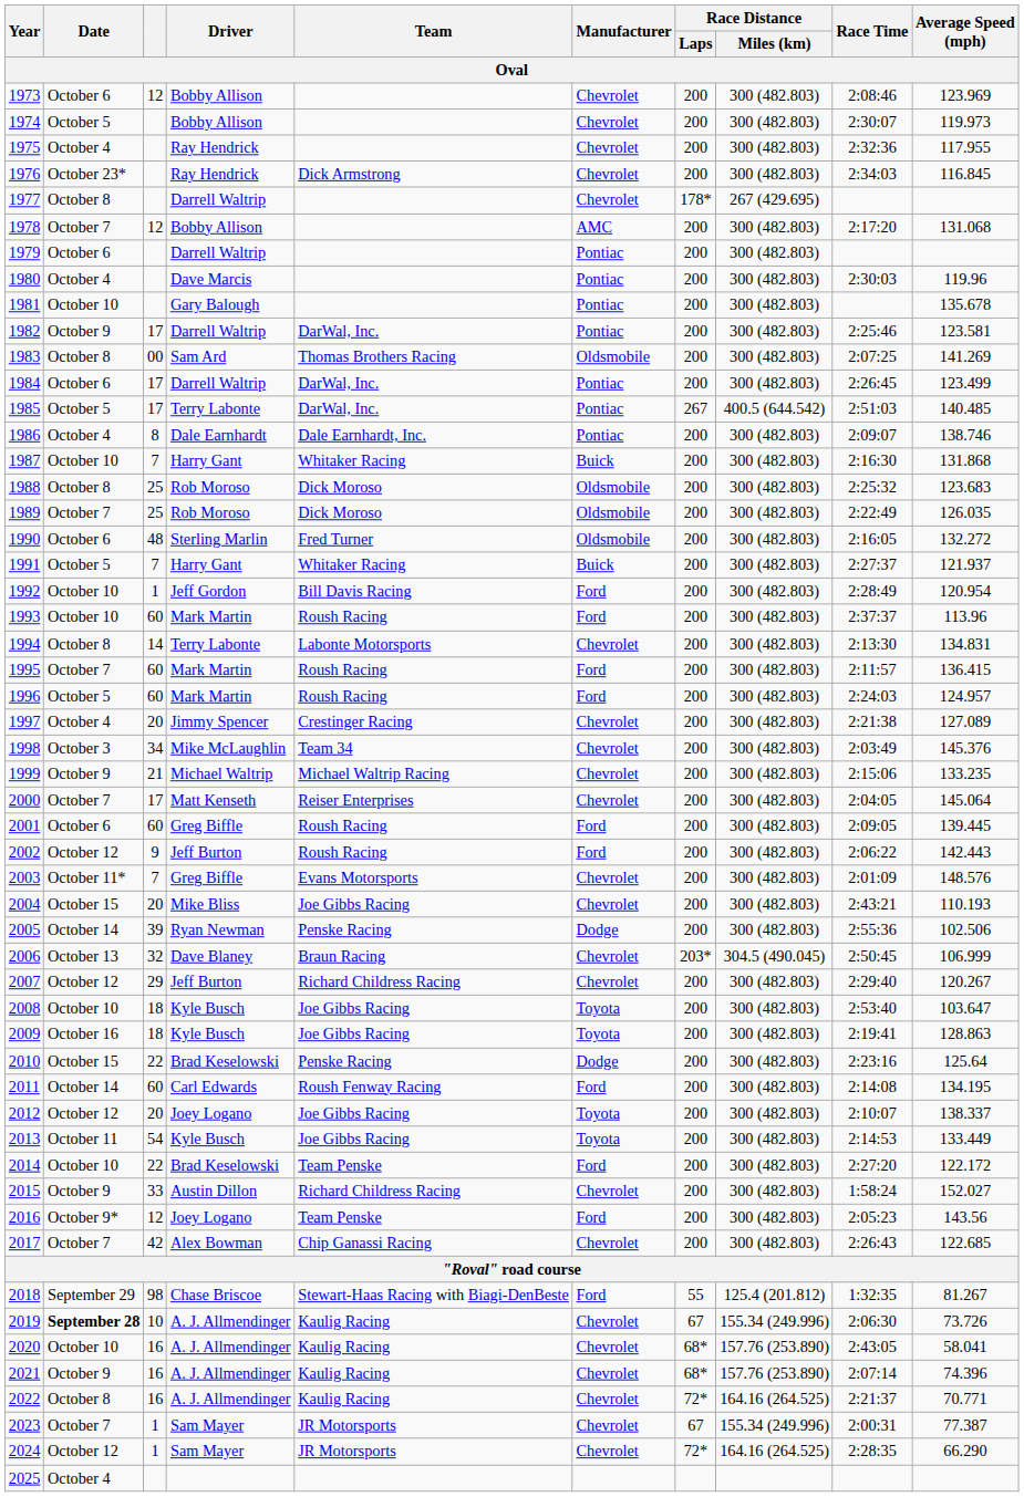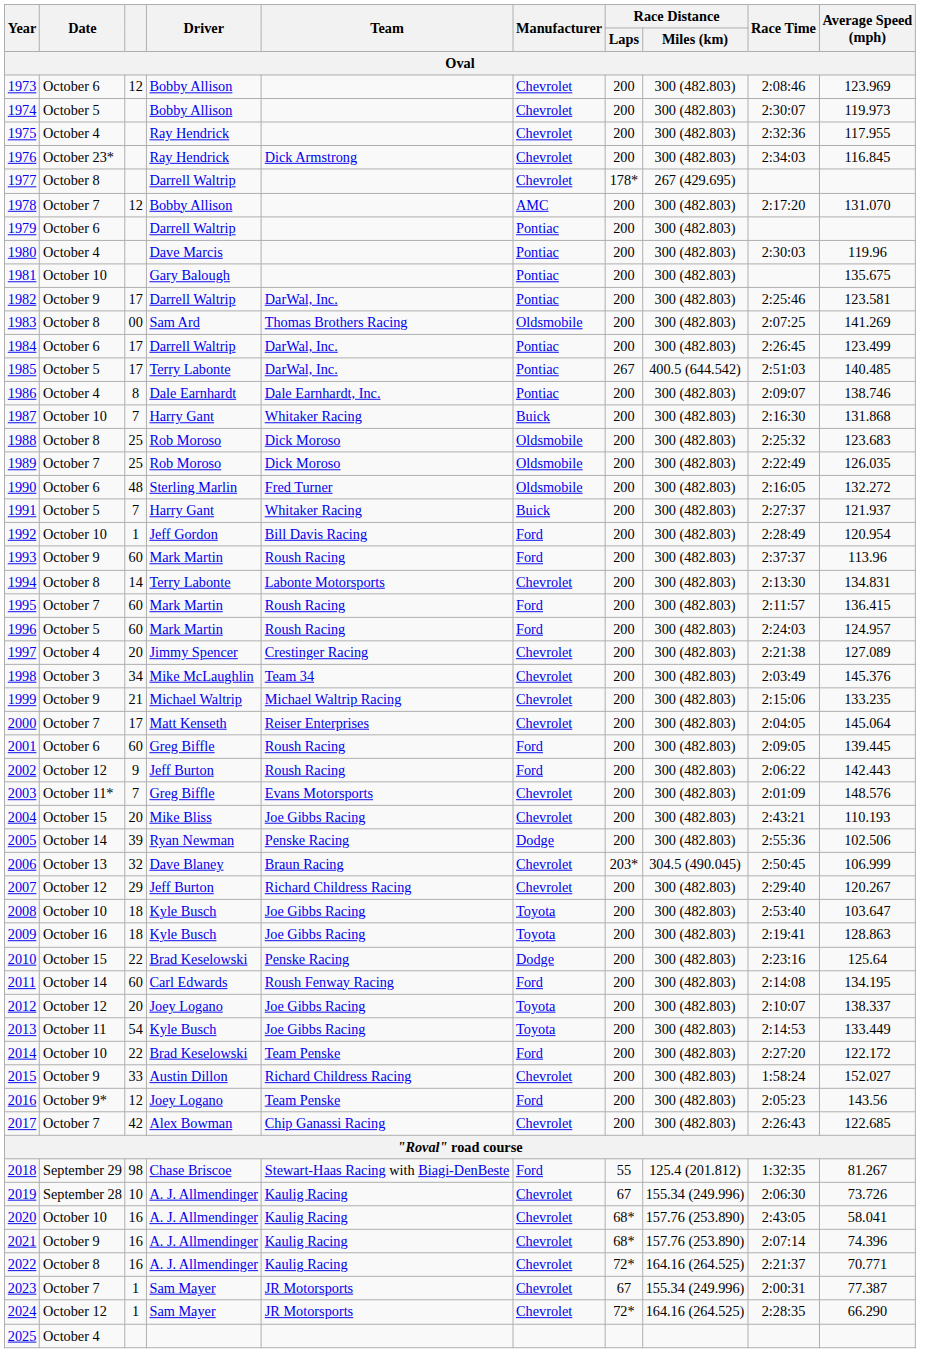 <table class="wikitable" style="font-size: 95%;">
 <tr>
 <th rowspan="2">Year</th>
 <th rowspan="2">Date</th>
 <th rowspan="2"></th>
 <th rowspan="2">Driver</th>
 <th rowspan="2">Team</th>
 <th rowspan="2">Manufacturer</th>
 <th colspan="2">Race Distance</th>
 <th rowspan="2">Race Time</th>
 <th rowspan="2">Average Speed<br>(mph)</th>
 </tr>
 <tr>
 <th>Laps</th>
 <th>Miles (km)</th>
 </tr>
 <tr>
 <th colspan=11>Oval</th>
 </tr>
 <tr>
 <td><a href='#'>1973</a></td>
 <td>October 6</td>
 <td align="center">12</td>
 <td><a href='#'>Bobby Allison</a></td>
 <td></td>
 <td><a href='#'>Chevrolet</a></td>
 <td align="center">200</td>
 <td align="center">300 (482.803)</td>
 <td align="center">2:08:46</td>
 <td align="center">123.969</td>
 </tr>
 <tr>
 <td><a href='#'>1974</a></td>
 <td>October 5</td>
 <td align="center"></td>
 <td><a href='#'>Bobby Allison</a></td>
 <td></td>
 <td><a href='#'>Chevrolet</a></td>
 <td align="center">200</td>
 <td align="center">300 (482.803)</td>
 <td align="center">2:30:07</td>
 <td align="center">119.973</td>
 </tr>
 <tr>
 <td><a href='#'>1975</a></td>
 <td>October 4</td>
 <td align="center"></td>
 <td><a href='#'>Ray Hendrick</a></td>
 <td></td>
 <td><a href='#'>Chevrolet</a></td>
 <td align="center">200</td>
 <td align="center">300 (482.803)</td>
 <td align="center">2:32:36</td>
 <td align="center">117.955</td>
 </tr>
 <tr>
 <td><a href='#'>1976</a></td>
 <td>October 23*</td>
 <td align="center"></td>
 <td><a href='#'>Ray Hendrick</a></td>
 <td><a href='#'>Dick Armstrong</a></td>
 <td><a href='#'>Chevrolet</a></td>
 <td align="center">200</td>
 <td align="center">300 (482.803)</td>
 <td align="center">2:34:03</td>
 <td align="center">116.845</td>
 </tr>
 <tr>
 <td><a href='#'>1977</a></td>
 <td>October 8</td>
 <td align="center"></td>
 <td><a href='#'>Darrell Waltrip</a></td>
 <td></td>
 <td><a href='#'>Chevrolet</a></td>
 <td align="center">178*</td>
 <td align="center">267 (429.695)</td>
 <td align="center"></td>
 <td align="center"></td>
 </tr>
 <tr>
 <td><a href='#'>1978</a></td>
 <td>October 7</td>
 <td align="center">12</td>
 <td><a href='#'>Bobby Allison</a></td>
 <td></td>
 <td><a href='#'>AMC</a></td>
 <td align="center">200</td>
 <td align="center">300 (482.803)</td>
 <td align="center">2:17:20</td>
-<td align="center">131.068</td>
+<td align="center">131.070</td>
 </tr>
 <tr>
 <td><a href='#'>1979</a></td>
 <td>October 6</td>
 <td align="center"></td>
 <td><a href='#'>Darrell Waltrip</a></td>
 <td></td>
 <td><a href='#'>Pontiac</a></td>
 <td align="center">200</td>
 <td align="center">300 (482.803)</td>
 <td align="center"></td>
 <td align="center"></td>
 </tr>
 <tr>
 <td><a href='#'>1980</a></td>
 <td>October 4</td>
 <td align="center"></td>
 <td><a href='#'>Dave Marcis</a></td>
 <td></td>
 <td><a href='#'>Pontiac</a></td>
 <td align="center">200</td>
 <td align="center">300 (482.803)</td>
 <td align="center">2:30:03</td>
 <td align="center">119.96</td>
 </tr>
 <tr>
 <td><a href='#'>1981</a></td>
 <td>October 10</td>
 <td align="center"></td>
 <td><a href='#'>Gary Balough</a></td>
 <td></td>
 <td><a href='#'>Pontiac</a></td>
 <td align="center">200</td>
 <td align="center">300 (482.803)</td>
 <td align="center"></td>
-<td align="center">135.678</td>
+<td align="center">135.675</td>
 </tr>
 <tr>
 <td><a href='#'>1982</a></td>
 <td>October 9</td>
 <td align="center">17</td>
 <td><a href='#'>Darrell Waltrip</a></td>
 <td><a href='#'>DarWal, Inc.</a></td>
 <td><a href='#'>Pontiac</a></td>
 <td align="center">200</td>
 <td align="center">300 (482.803)</td>
 <td align="center">2:25:46</td>
 <td align="center">123.581</td>
 </tr>
 <tr>
 <td><a href='#'>1983</a></td>
 <td>October 8</td>
 <td align="center">00</td>
 <td><a href='#'>Sam Ard</a></td>
 <td><a href='#'>Thomas Brothers Racing</a></td>
 <td><a href='#'>Oldsmobile</a></td>
 <td align="center">200</td>
 <td align="center">300 (482.803)</td>
 <td align="center">2:07:25</td>
 <td align="center">141.269</td>
 </tr>
 <tr>
 <td><a href='#'>1984</a></td>
 <td>October 6</td>
 <td align="center">17</td>
 <td><a href='#'>Darrell Waltrip</a></td>
 <td><a href='#'>DarWal, Inc.</a></td>
 <td><a href='#'>Pontiac</a></td>
 <td align="center">200</td>
 <td align="center">300 (482.803)</td>
 <td align="center">2:26:45</td>
 <td align="center">123.499</td>
 </tr>
 <tr>
 <td><a href='#'>1985</a></td>
 <td>October 5</td>
 <td align="center">17</td>
 <td><a href='#'>Terry Labonte</a></td>
 <td><a href='#'>DarWal, Inc.</a></td>
 <td><a href='#'>Pontiac</a></td>
 <td align="center">267</td>
 <td align="center">400.5 (644.542)</td>
 <td align="center">2:51:03</td>
 <td align="center">140.485</td>
 </tr>
 <tr>
 <td><a href='#'>1986</a></td>
 <td>October 4</td>
 <td align="center">8</td>
 <td><a href='#'>Dale Earnhardt</a></td>
 <td><a href='#'>Dale Earnhardt, Inc.</a></td>
 <td><a href='#'>Pontiac</a></td>
 <td align="center">200</td>
 <td align="center">300 (482.803)</td>
 <td align="center">2:09:07</td>
 <td align="center">138.746</td>
 </tr>
 <tr>
 <td><a href='#'>1987</a></td>
 <td>October 10</td>
 <td align="center">7</td>
 <td><a href='#'>Harry Gant</a></td>
 <td><a href='#'>Whitaker Racing</a></td>
 <td><a href='#'>Buick</a></td>
 <td align="center">200</td>
 <td align="center">300 (482.803)</td>
 <td align="center">2:16:30</td>
 <td align="center">131.868</td>
 </tr>
 <tr>
 <td><a href='#'>1988</a></td>
 <td>October 8</td>
 <td align="center">25</td>
 <td><a href='#'>Rob Moroso</a></td>
 <td><a href='#'>Dick Moroso</a></td>
 <td><a href='#'>Oldsmobile</a></td>
 <td align="center">200</td>
 <td align="center">300 (482.803)</td>
 <td align="center">2:25:32</td>
 <td align="center">123.683</td>
 </tr>
 <tr>
 <td><a href='#'>1989</a></td>
 <td>October 7</td>
 <td align="center">25</td>
 <td><a href='#'>Rob Moroso</a></td>
 <td><a href='#'>Dick Moroso</a></td>
 <td><a href='#'>Oldsmobile</a></td>
 <td align="center">200</td>
 <td align="center">300 (482.803)</td>
 <td align="center">2:22:49</td>
 <td align="center">126.035</td>
 </tr>
 <tr>
 <td><a href='#'>1990</a></td>
 <td>October 6</td>
 <td align="center">48</td>
 <td><a href='#'>Sterling Marlin</a></td>
 <td><a href='#'>Fred Turner</a></td>
 <td><a href='#'>Oldsmobile</a></td>
 <td align="center">200</td>
 <td align="center">300 (482.803)</td>
 <td align="center">2:16:05</td>
 <td align="center">132.272</td>
 </tr>
 <tr>
 <td><a href='#'>1991</a></td>
 <td>October 5</td>
 <td align="center">7</td>
 <td><a href='#'>Harry Gant</a></td>
 <td><a href='#'>Whitaker Racing</a></td>
 <td><a href='#'>Buick</a></td>
 <td align="center">200</td>
 <td align="center">300 (482.803)</td>
 <td align="center">2:27:37</td>
 <td align="center">121.937</td>
 </tr>
 <tr>
 <td><a href='#'>1992</a></td>
 <td>October 10</td>
 <td align="center">1</td>
 <td><a href='#'>Jeff Gordon</a></td>
 <td><a href='#'>Bill Davis Racing</a></td>
 <td><a href='#'>Ford</a></td>
 <td align="center">200</td>
 <td align="center">300 (482.803)</td>
 <td align="center">2:28:49</td>
 <td align="center">120.954</td>
 </tr>
 <tr>
 <td><a href='#'>1993</a></td>
-<td>October 10</td>
+<td>October 9</td>
 <td align="center">60</td>
 <td><a href='#'>Mark Martin</a></td>
 <td><a href='#'>Roush Racing</a></td>
 <td><a href='#'>Ford</a></td>
 <td align="center">200</td>
 <td align="center">300 (482.803)</td>
 <td align="center">2:37:37</td>
 <td align="center">113.96</td>
 </tr>
 <tr>
 <td><a href='#'>1994</a></td>
 <td>October 8</td>
 <td align="center">14</td>
 <td><a href='#'>Terry Labonte</a></td>
 <td><a href='#'>Labonte Motorsports</a></td>
 <td><a href='#'>Chevrolet</a></td>
 <td align="center">200</td>
 <td align="center">300 (482.803)</td>
 <td align="center">2:13:30</td>
 <td align="center">134.831</td>
 </tr>
 <tr>
 <td><a href='#'>1995</a></td>
 <td>October 7</td>
 <td align="center">60</td>
 <td><a href='#'>Mark Martin</a></td>
 <td><a href='#'>Roush Racing</a></td>
 <td><a href='#'>Ford</a></td>
 <td align="center">200</td>
 <td align="center">300 (482.803)</td>
 <td align="center">2:11:57</td>
 <td align="center">136.415</td>
 </tr>
 <tr>
 <td><a href='#'>1996</a></td>
 <td>October 5</td>
 <td align="center">60</td>
 <td><a href='#'>Mark Martin</a></td>
 <td><a href='#'>Roush Racing</a></td>
 <td><a href='#'>Ford</a></td>
 <td align="center">200</td>
 <td align="center">300 (482.803)</td>
 <td align="center">2:24:03</td>
 <td align="center">124.957</td>
 </tr>
 <tr>
 <td><a href='#'>1997</a></td>
 <td>October 4</td>
 <td align="center">20</td>
 <td><a href='#'>Jimmy Spencer</a></td>
 <td><a href='#'>Crestinger Racing</a></td>
 <td><a href='#'>Chevrolet</a></td>
 <td align="center">200</td>
 <td align="center">300 (482.803)</td>
 <td align="center">2:21:38</td>
 <td align="center">127.089</td>
 </tr>
 <tr>
 <td><a href='#'>1998</a></td>
 <td>October 3</td>
 <td align="center">34</td>
 <td><a href='#'>Mike McLaughlin</a></td>
 <td><a href='#'>Team 34</a></td>
 <td><a href='#'>Chevrolet</a></td>
 <td align="center">200</td>
 <td align="center">300 (482.803)</td>
 <td align="center">2:03:49</td>
 <td align="center">145.376</td>
 </tr>
 <tr>
 <td><a href='#'>1999</a></td>
 <td>October 9</td>
 <td align="center">21</td>
 <td><a href='#'>Michael Waltrip</a></td>
 <td><a href='#'>Michael Waltrip Racing</a></td>
 <td><a href='#'>Chevrolet</a></td>
 <td align="center">200</td>
 <td align="center">300 (482.803)</td>
 <td align="center">2:15:06</td>
 <td align="center">133.235</td>
 </tr>
 <tr>
 <td><a href='#'>2000</a></td>
 <td>October 7</td>
 <td align="center">17</td>
 <td><a href='#'>Matt Kenseth</a></td>
 <td><a href='#'>Reiser Enterprises</a></td>
 <td><a href='#'>Chevrolet</a></td>
 <td align="center">200</td>
 <td align="center">300 (482.803)</td>
 <td align="center">2:04:05</td>
 <td align="center">145.064</td>
 </tr>
 <tr>
 <td><a href='#'>2001</a></td>
 <td>October 6</td>
 <td align="center">60</td>
 <td><a href='#'>Greg Biffle</a></td>
 <td><a href='#'>Roush Racing</a></td>
 <td><a href='#'>Ford</a></td>
 <td align="center">200</td>
 <td align="center">300 (482.803)</td>
 <td align="center">2:09:05</td>
 <td align="center">139.445</td>
 </tr>
 <tr>
 <td><a href='#'>2002</a></td>
 <td>October 12</td>
 <td align="center">9</td>
 <td><a href='#'>Jeff Burton</a></td>
 <td><a href='#'>Roush Racing</a></td>
 <td><a href='#'>Ford</a></td>
 <td align="center">200</td>
 <td align="center">300 (482.803)</td>
 <td align="center">2:06:22</td>
 <td align="center">142.443</td>
 </tr>
 <tr>
 <td><a href='#'>2003</a></td>
 <td>October 11*</td>
 <td align="center">7</td>
 <td><a href='#'>Greg Biffle</a></td>
 <td><a href='#'>Evans Motorsports</a></td>
 <td><a href='#'>Chevrolet</a></td>
 <td align="center">200</td>
 <td align="center">300 (482.803)</td>
 <td align="center">2:01:09</td>
 <td align="center">148.576</td>
 </tr>
 <tr>
 <td><a href='#'>2004</a></td>
 <td>October 15</td>
 <td align="center">20</td>
 <td><a href='#'>Mike Bliss</a></td>
 <td><a href='#'>Joe Gibbs Racing</a></td>
 <td><a href='#'>Chevrolet</a></td>
 <td align="center">200</td>
 <td align="center">300 (482.803)</td>
 <td align="center">2:43:21</td>
 <td align="center">110.193</td>
 </tr>
 <tr>
 <td><a href='#'>2005</a></td>
 <td>October 14</td>
 <td align="center">39</td>
 <td><a href='#'>Ryan Newman</a></td>
 <td><a href='#'>Penske Racing</a></td>
 <td><a href='#'>Dodge</a></td>
 <td align="center">200</td>
 <td align="center">300 (482.803)</td>
 <td align="center">2:55:36</td>
 <td align="center">102.506</td>
 </tr>
 <tr>
 <td><a href='#'>2006</a></td>
 <td>October 13</td>
 <td align="center">32</td>
 <td><a href='#'>Dave Blaney</a></td>
 <td><a href='#'>Braun Racing</a></td>
 <td><a href='#'>Chevrolet</a></td>
 <td align="center">203*</td>
 <td align="center">304.5 (490.045)</td>
 <td align="center">2:50:45</td>
 <td align="center">106.999</td>
 </tr>
 <tr>
 <td><a href='#'>2007</a></td>
 <td>October 12</td>
 <td align="center">29</td>
 <td><a href='#'>Jeff Burton</a></td>
 <td><a href='#'>Richard Childress Racing</a></td>
 <td><a href='#'>Chevrolet</a></td>
 <td align="center">200</td>
 <td align="center">300 (482.803)</td>
 <td align="center">2:29:40</td>
 <td align="center">120.267</td>
 </tr>
 <tr>
 <td><a href='#'>2008</a></td>
 <td>October 10</td>
 <td align="center">18</td>
 <td><a href='#'>Kyle Busch</a></td>
 <td><a href='#'>Joe Gibbs Racing</a></td>
 <td><a href='#'>Toyota</a></td>
 <td align="center">200</td>
 <td align="center">300 (482.803)</td>
 <td align="center">2:53:40</td>
 <td align="center">103.647</td>
 </tr>
 <tr>
 <td><a href='#'>2009</a></td>
 <td>October 16</td>
 <td align="center">18</td>
 <td><a href='#'>Kyle Busch</a></td>
 <td><a href='#'>Joe Gibbs Racing</a></td>
 <td><a href='#'>Toyota</a></td>
 <td align="center">200</td>
 <td align="center">300 (482.803)</td>
 <td align="center">2:19:41</td>
 <td align="center">128.863</td>
 </tr>
 <tr>
 <td><a href='#'>2010</a></td>
 <td>October 15</td>
 <td align="center">22</td>
 <td><a href='#'>Brad Keselowski</a></td>
 <td><a href='#'>Penske Racing</a></td>
 <td><a href='#'>Dodge</a></td>
 <td align="center">200</td>
 <td align="center">300 (482.803)</td>
 <td align="center">2:23:16</td>
 <td align="center">125.64</td>
 </tr>
 <tr>
 <td><a href='#'>2011</a></td>
 <td>October 14</td>
 <td align="center">60</td>
 <td><a href='#'>Carl Edwards</a></td>
 <td><a href='#'>Roush Fenway Racing</a></td>
 <td><a href='#'>Ford</a></td>
 <td align="center">200</td>
 <td align="center">300 (482.803)</td>
 <td align="center">2:14:08</td>
 <td align="center">134.195</td>
 </tr>
 <tr>
 <td><a href='#'>2012</a></td>
 <td>October 12</td>
 <td align="center">20</td>
 <td><a href='#'>Joey Logano</a></td>
 <td><a href='#'>Joe Gibbs Racing</a></td>
 <td><a href='#'>Toyota</a></td>
 <td align="center">200</td>
 <td align="center">300 (482.803)</td>
 <td align="center">2:10:07</td>
 <td align="center">138.337</td>
 </tr>
 <tr>
 <td><a href='#'>2013</a></td>
 <td>October 11</td>
 <td align="center">54</td>
 <td><a href='#'>Kyle Busch</a></td>
 <td><a href='#'>Joe Gibbs Racing</a></td>
 <td><a href='#'>Toyota</a></td>
 <td align="center">200</td>
 <td align="center">300 (482.803)</td>
 <td align="center">2:14:53</td>
 <td align="center">133.449</td>
 </tr>
 <tr>
 <td><a href='#'>2014</a></td>
 <td>October 10</td>
 <td align="center">22</td>
 <td><a href='#'>Brad Keselowski</a></td>
 <td><a href='#'>Team Penske</a></td>
 <td><a href='#'>Ford</a></td>
 <td align="center">200</td>
 <td align="center">300 (482.803)</td>
 <td align="center">2:27:20</td>
 <td align="center">122.172</td>
 </tr>
 <tr>
 <td><a href='#'>2015</a></td>
 <td>October 9</td>
 <td align="center">33</td>
 <td><a href='#'>Austin Dillon</a></td>
 <td><a href='#'>Richard Childress Racing</a></td>
 <td><a href='#'>Chevrolet</a></td>
 <td align="center">200</td>
 <td align="center">300 (482.803)</td>
 <td align="center">1:58:24</td>
 <td align="center">152.027</td>
 </tr>
 <tr>
 <td><a href='#'>2016</a></td>
 <td>October 9*</td>
 <td align="center">12</td>
 <td><a href='#'>Joey Logano</a></td>
 <td><a href='#'>Team Penske</a></td>
 <td><a href='#'>Ford</a></td>
 <td align="center">200</td>
 <td align="center">300 (482.803)</td>
 <td align="center">2:05:23</td>
 <td align="center">143.56</td>
 </tr>
 <tr>
 <td><a href='#'>2017</a></td>
 <td>October 7</td>
 <td align="center">42</td>
 <td><a href='#'>Alex Bowman</a></td>
 <td><a href='#'>Chip Ganassi Racing</a></td>
 <td><a href='#'>Chevrolet</a></td>
 <td align="center">200</td>
 <td align="center">300 (482.803)</td>
 <td align="center">2:26:43</td>
 <td align="center">122.685</td>
 </tr>
 <tr>
 <th colspan=11><em>"Roval"</em> road course</th>
 </tr>
 <tr>
 <td><a href='#'>2018</a></td>
 <td>September 29</td>
 <td align="center">98</td>
 <td><a href='#'>Chase Briscoe</a></td>
 <td><a href='#'>Stewart-Haas Racing</a> with <a href='#'>Biagi-DenBeste</a></td>
 <td><a href='#'>Ford</a></td>
 <td align="center">55</td>
 <td align="center">125.4 (201.812)</td>
 <td align="center">1:32:35</td>
 <td align="center">81.267</td>
 </tr>
 <tr>
 <td><a href='#'>2019</a></td>
-<td><strong>September 28</strong></td>
+<td>September 28</td>
 <td align="center">10</td>
 <td><a href='#'>A. J. Allmendinger</a></td>
 <td><a href='#'>Kaulig Racing</a></td>
 <td><a href='#'>Chevrolet</a></td>
 <td align="center">67</td>
 <td align="center">155.34 (249.996)</td>
 <td align="center">2:06:30</td>
 <td align="center">73.726</td>
 </tr>
 <tr>
 <td><a href='#'>2020</a></td>
 <td>October 10</td>
 <td align="center">16</td>
 <td><a href='#'>A. J. Allmendinger</a></td>
 <td><a href='#'>Kaulig Racing</a></td>
 <td><a href='#'>Chevrolet</a></td>
 <td align="center">68*</td>
 <td align="center">157.76 (253.890)</td>
 <td align="center">2:43:05</td>
 <td align="center">58.041</td>
 </tr>
 <tr>
 <td><a href='#'>2021</a></td>
 <td>October 9</td>
 <td align="center">16</td>
 <td><a href='#'>A. J. Allmendinger</a></td>
 <td><a href='#'>Kaulig Racing</a></td>
 <td><a href='#'>Chevrolet</a></td>
 <td align="center">68*</td>
 <td align="center">157.76 (253.890)</td>
 <td align="center">2:07:14</td>
 <td align="center">74.396</td>
 </tr>
 <tr>
 <td><a href='#'>2022</a></td>
 <td>October 8</td>
 <td align="center">16</td>
 <td><a href='#'>A. J. Allmendinger</a></td>
 <td><a href='#'>Kaulig Racing</a></td>
 <td><a href='#'>Chevrolet</a></td>
 <td align="center">72*</td>
 <td align="center">164.16 (264.525)</td>
 <td align="center">2:21:37</td>
 <td align="center">70.771</td>
 </tr>
 <tr>
 <td><a href='#'>2023</a></td>
 <td>October 7</td>
 <td align="center">1</td>
 <td><a href='#'>Sam Mayer</a></td>
 <td><a href='#'>JR Motorsports</a></td>
 <td><a href='#'>Chevrolet</a></td>
 <td align="center">67</td>
 <td align="center">155.34 (249.996)</td>
 <td align="center">2:00:31</td>
 <td align="center">77.387</td>
 </tr>
 <tr>
 <td><a href='#'>2024</a></td>
 <td>October 12</td>
 <td align="center">1</td>
 <td><a href='#'>Sam Mayer</a></td>
 <td><a href='#'>JR Motorsports</a></td>
 <td><a href='#'>Chevrolet</a></td>
 <td align="center">72*</td>
 <td align="center">164.16 (264.525)</td>
 <td align="center">2:28:35</td>
 <td align="center">66.290</td>
 </tr>
 <tr>
 <td><a href='#'>2025</a></td>
 <td>October 4</td>
 <td align="center"></td>
 <td></td>
 <td></td>
 <td></td>
 <td align="center"></td>
 <td align="center"></td>
 <td align="center"></td>
 <td align="center"></td>
 </tr>
 </table>
